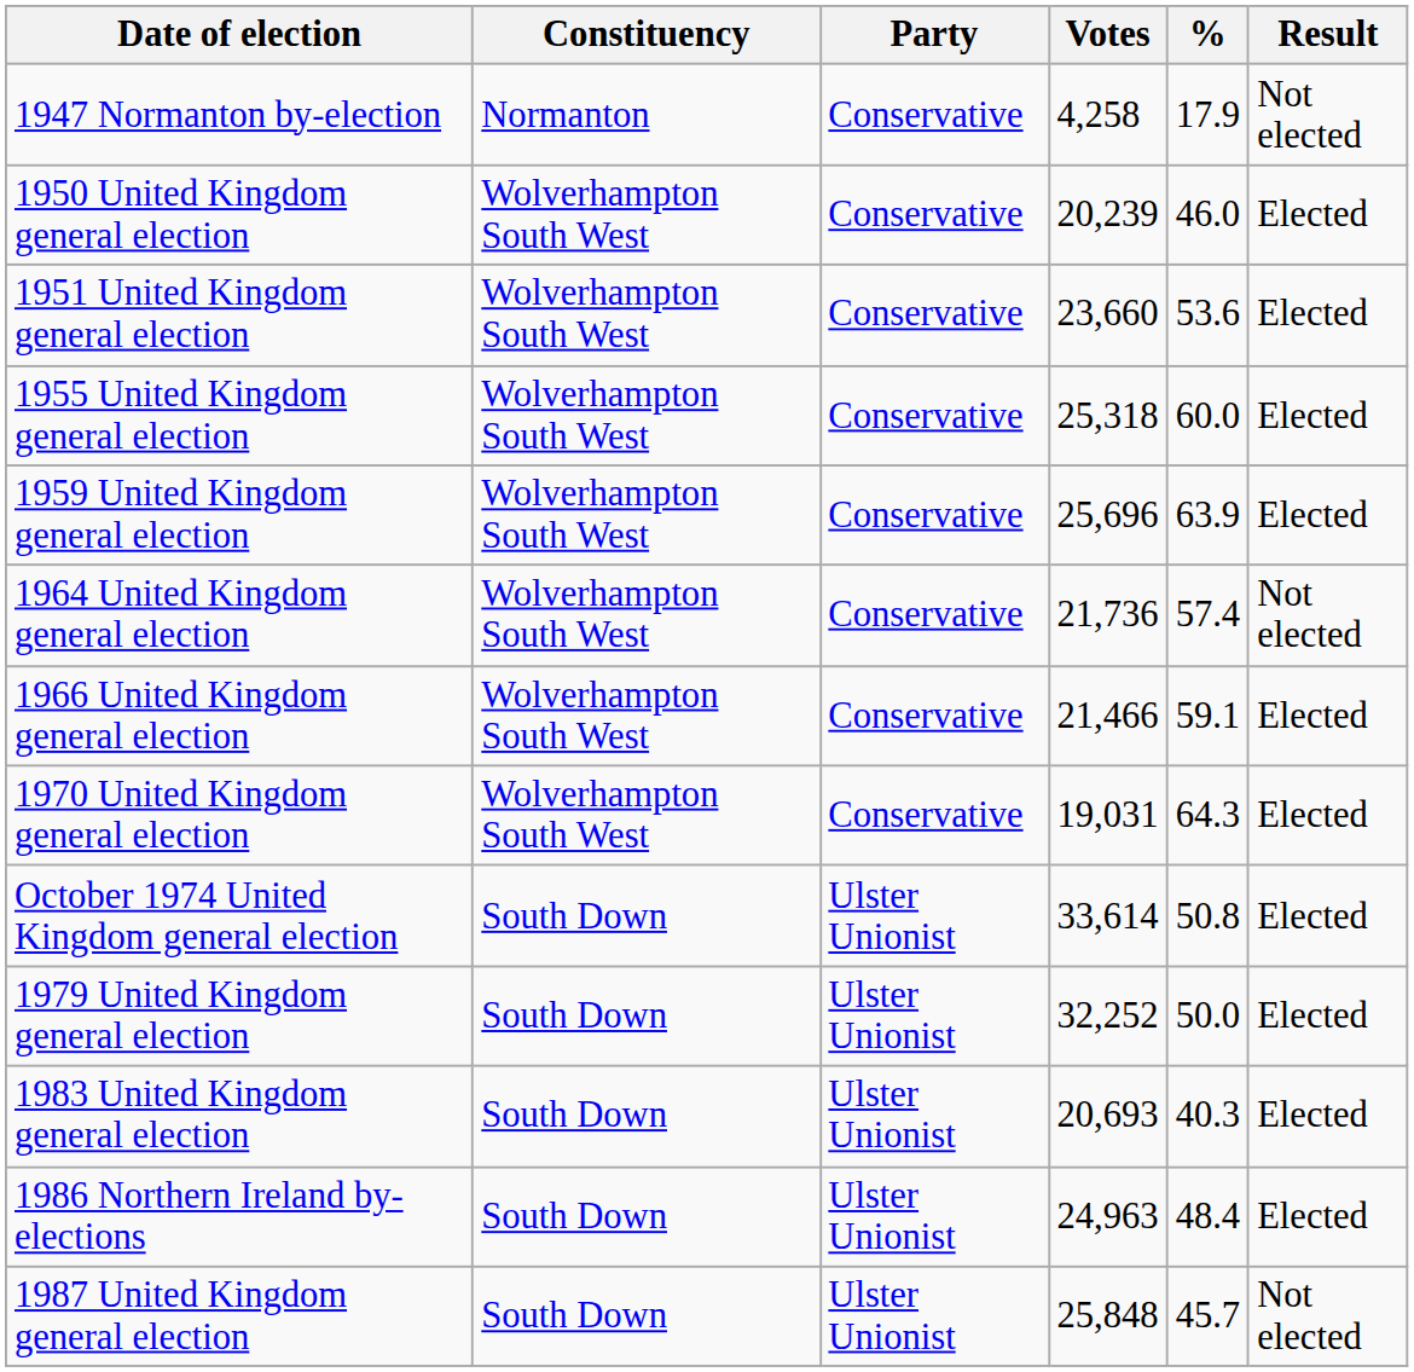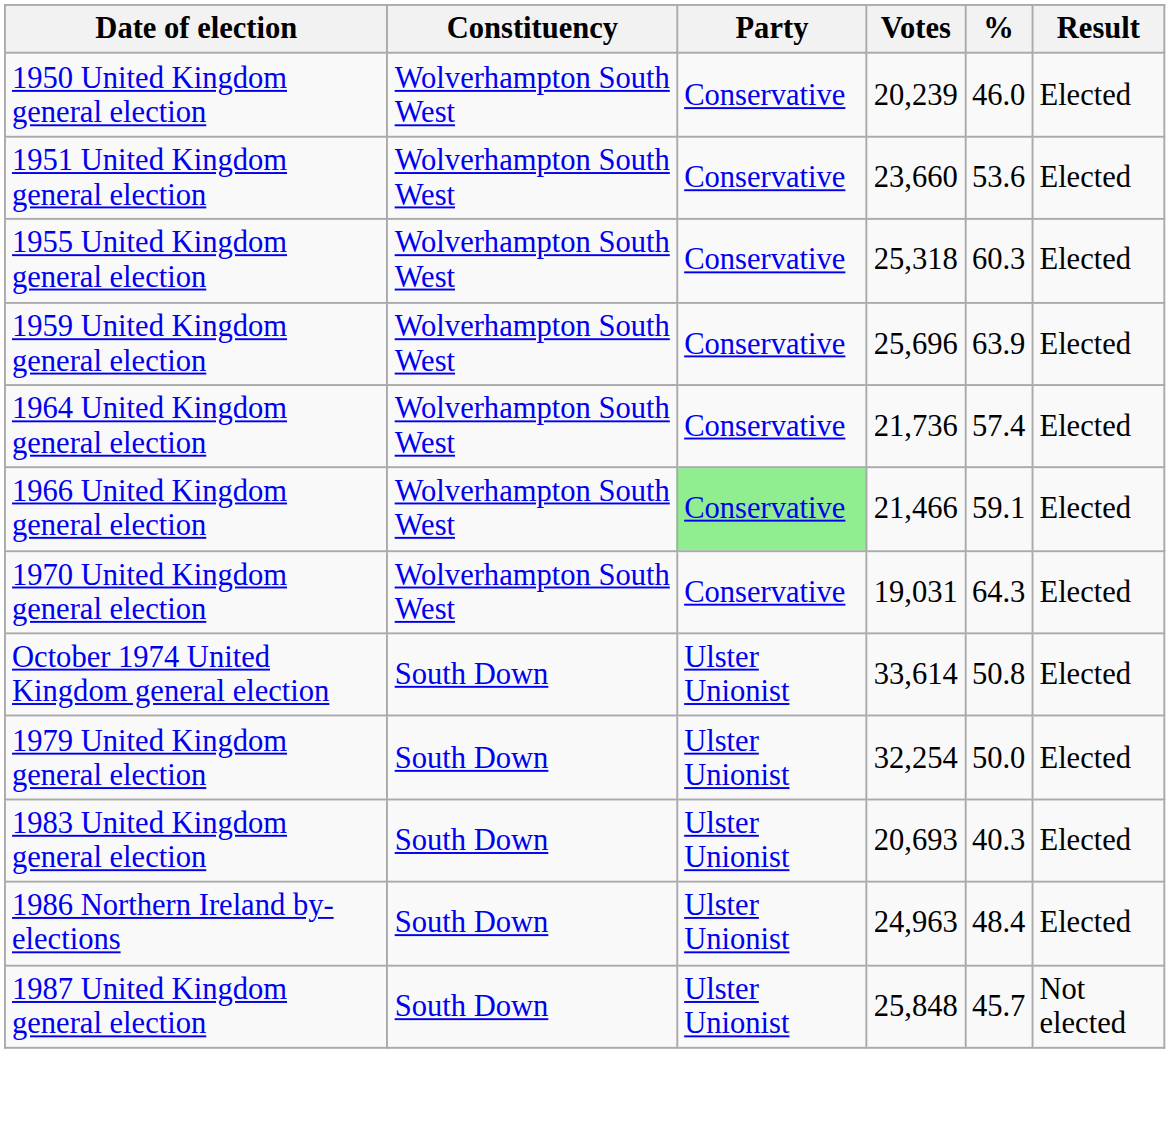 <table class="wikitable">
 <tr>
 <th>Date of election</th>
 <th>Constituency</th>
 <th>Party</th>
 <th>Votes</th>
 <th>%</th>
 <th>Result</th>
-</tr>
-<tr>
-<td><a href='#'>1947 Normanton by-election</a></td>
-<td><a href='#'>Normanton</a></td>
-<td><a href='#'>Conservative</a></td>
-<td>4,258</td>
-<td>17.9</td>
-<td>Not elected</td>
 </tr>
 <tr>
 <td><a href='#'>1950 United Kingdom general election</a></td>
 <td><a href='#'>Wolverhampton South West</a></td>
 <td><a href='#'>Conservative</a></td>
 <td>20,239</td>
 <td>46.0</td>
 <td>Elected</td>
 </tr>
 <tr>
 <td><a href='#'>1951 United Kingdom general election</a></td>
 <td><a href='#'>Wolverhampton South West</a></td>
 <td><a href='#'>Conservative</a></td>
 <td>23,660</td>
 <td>53.6</td>
 <td>Elected</td>
 </tr>
 <tr>
 <td><a href='#'>1955 United Kingdom general election</a></td>
 <td><a href='#'>Wolverhampton South West</a></td>
 <td><a href='#'>Conservative</a></td>
 <td>25,318</td>
-<td>60.0</td>
+<td>60.3</td>
 <td>Elected</td>
 </tr>
 <tr>
 <td><a href='#'>1959 United Kingdom general election</a></td>
 <td><a href='#'>Wolverhampton South West</a></td>
 <td><a href='#'>Conservative</a></td>
 <td>25,696</td>
 <td>63.9</td>
 <td>Elected</td>
 </tr>
 <tr>
 <td><a href='#'>1964 United Kingdom general election</a></td>
 <td><a href='#'>Wolverhampton South West</a></td>
 <td><a href='#'>Conservative</a></td>
 <td>21,736</td>
 <td>57.4</td>
-<td>Not elected</td>
+<td>Elected</td>
 </tr>
 <tr>
 <td><a href='#'>1966 United Kingdom general election</a></td>
 <td><a href='#'>Wolverhampton South West</a></td>
-<td><a href='#'>Conservative</a></td>
+<td style="background: lightgreen;"><a href='#'>Conservative</a></td>
 <td>21,466</td>
 <td>59.1</td>
 <td>Elected</td>
 </tr>
 <tr>
 <td><a href='#'>1970 United Kingdom general election</a></td>
 <td><a href='#'>Wolverhampton South West</a></td>
 <td><a href='#'>Conservative</a></td>
 <td>19,031</td>
 <td>64.3</td>
 <td>Elected</td>
 </tr>
 <tr>
 <td><a href='#'>October 1974 United Kingdom general election</a></td>
 <td><a href='#'>South Down</a></td>
 <td><a href='#'>Ulster Unionist</a></td>
 <td>33,614</td>
 <td>50.8</td>
 <td>Elected</td>
 </tr>
 <tr>
 <td><a href='#'>1979 United Kingdom general election</a></td>
 <td><a href='#'>South Down</a></td>
 <td><a href='#'>Ulster Unionist</a></td>
-<td>32,252</td>
+<td>32,254</td>
 <td>50.0</td>
 <td>Elected</td>
 </tr>
 <tr>
 <td><a href='#'>1983 United Kingdom general election</a></td>
 <td><a href='#'>South Down</a></td>
 <td><a href='#'>Ulster Unionist</a></td>
 <td>20,693</td>
 <td>40.3</td>
 <td>Elected</td>
 </tr>
 <tr>
 <td><a href='#'>1986 Northern Ireland by-elections</a></td>
 <td><a href='#'>South Down</a></td>
 <td><a href='#'>Ulster Unionist</a></td>
 <td>24,963</td>
 <td>48.4</td>
 <td>Elected</td>
 </tr>
 <tr>
 <td><a href='#'>1987 United Kingdom general election</a></td>
 <td><a href='#'>South Down</a></td>
 <td><a href='#'>Ulster Unionist</a></td>
 <td>25,848</td>
 <td>45.7</td>
 <td>Not elected</td>
 </tr>
 </table>
